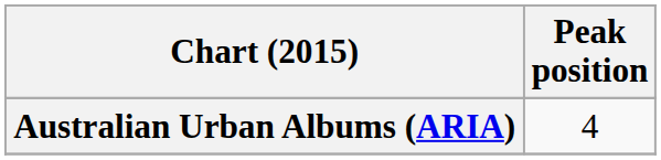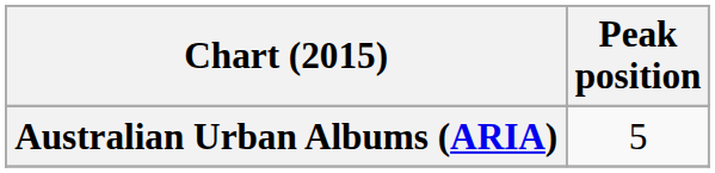 <table class="wikitable sortable plainrowheaders" style="text-align:center;">
 <tr>
 <th scope="col">Chart (2015)</th>
 <th scope="col">Peak<br> position</th>
 </tr>
 <tr>
 </tr>
 <tr>
 <th scope="row">Australian Urban Albums (<a href='#'>ARIA</a>)</th>
-<td>4</td>
+<td>5</td>
 </tr>
 <tr>
 </tr>
 <tr>
 </tr>
 <tr>
 </tr>
 <tr>
 </tr>
 <tr>
 </tr>
 <tr>
 </tr>
 <tr>
 </tr>
 <tr>
 </tr>
 <tr>
 </tr>
 <tr>
 </tr>
 <tr>
 </tr>
 <tr>
 </tr>
 <tr>
 </tr>
 </table>
